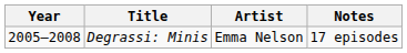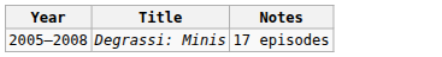 <table class="wikitable">
 <tr>
 <th>Year</th>
 <th>Title</th>
-<th>Artist</th>
 <th>Notes</th>
 </tr>
 <tr>
 <td>2005–2008</td>
 <td><em>Degrassi: Minis</em></td>
-<td>Emma Nelson</td>
 <td>17 episodes</td>
 </tr>
 </table>
